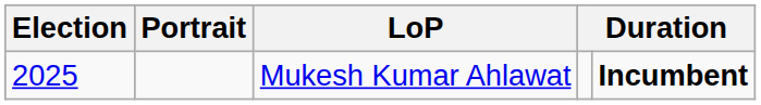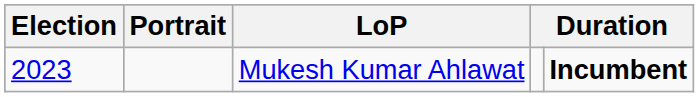 <table class="wikitable sortable">
 <tr>
 <th>Election</th>
 <th>Portrait</th>
 <th>LoP</th>
 <th colspan="2">Duration</th>
 </tr>
 <tr>
-<td><a href='#'>2025</a></td>
+<td><a href='#'>2023</a></td>
 <td></td>
 <td><a href='#'>Mukesh Kumar Ahlawat</a></td>
 <td></td>
 <td><strong>Incumbent</strong></td>
 </tr>
 </table>
